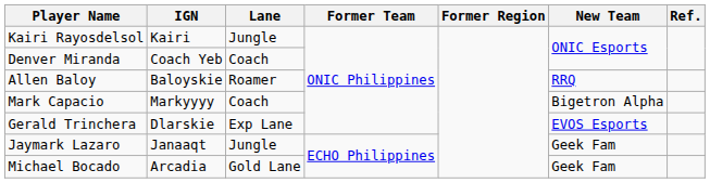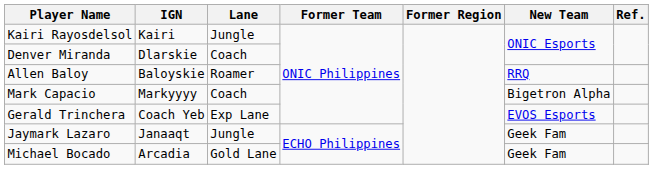 <table class="wikitable mw-collapsible">
 <tr>
 <th>Player Name</th>
 <th>IGN</th>
 <th>Lane</th>
 <th>Former Team</th>
 <th>Former Region</th>
 <th>New Team</th>
 <th>Ref.</th>
 </tr>
 <tr>
 <td>Kairi Rayosdelsol</td>
 <td>Kairi</td>
 <td>Jungle</td>
 <td rowspan="5"><a href='#'>ONIC Philippines</a></td>
 <td rowspan="7"></td>
 <td rowspan="2"><a href='#'>ONIC Esports</a></td>
 <td rowspan="2"></td>
 </tr>
 <tr>
 <td>Denver Miranda</td>
-<td>Coach Yeb</td>
+<td>Dlarskie</td>
 <td>Coach</td>
 </tr>
 <tr>
 <td>Allen Baloy</td>
 <td>Baloyskie</td>
 <td>Roamer</td>
 <td> <a href='#'>RRQ</a></td>
 <td></td>
 </tr>
 <tr>
 <td>Mark Capacio</td>
 <td>Markyyyy</td>
 <td>Coach</td>
 <td>Bigetron Alpha</td>
 <td></td>
 </tr>
 <tr>
 <td>Gerald Trinchera</td>
-<td>Dlarskie</td>
+<td>Coach Yeb</td>
 <td>Exp Lane</td>
 <td><a href='#'>EVOS Esports</a></td>
 <td></td>
 </tr>
 <tr>
 <td>Jaymark Lazaro</td>
 <td>Janaaqt</td>
 <td>Jungle</td>
 <td rowspan="2"> <a href='#'>ECHO Philippines</a></td>
 <td>Geek Fam</td>
 <td></td>
 </tr>
 <tr>
 <td>Michael Bocado</td>
 <td>Arcadia</td>
 <td>Gold Lane</td>
 <td>Geek Fam</td>
 <td></td>
 </tr>
 </table>
